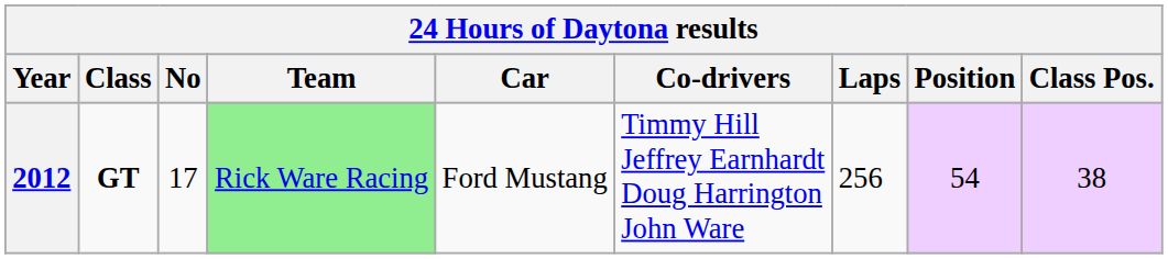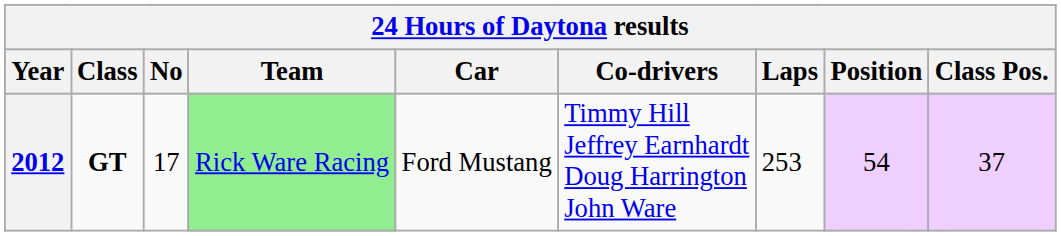 <table class="wikitable" style="font-size:90%">
 <tr>
 <th colspan=45><a href='#'>24 Hours of Daytona</a> results</th>
 </tr>
 <tr style="background:#abbbdd;">
 <th>Year</th>
 <th>Class</th>
 <th>No</th>
 <th>Team</th>
 <th>Car</th>
 <th>Co-drivers</th>
 <th>Laps</th>
 <th>Position</th>
 <th>Class Pos.</th>
 </tr>
 <tr>
 <th><a href='#'>2012</a></th>
 <td align=center><strong>GT</strong></td>
 <td align=center>17</td>
 <td style="background: lightgreen;"> <a href='#'>Rick Ware Racing</a></td>
 <td>Ford Mustang</td>
 <td> <a href='#'>Timmy Hill</a><br> <a href='#'>Jeffrey Earnhardt</a><br> <a href='#'>Doug Harrington</a><br> <a href='#'>John Ware</a></td>
-<td>256</td>
+<td>253</td>
 <td style="background:#EFCFFF;" align=center>54 </td>
-<td style="background:#EFCFFF;" align=center>38 </td>
+<td style="background:#EFCFFF;" align=center>37 </td>
 </tr>
 </table>
